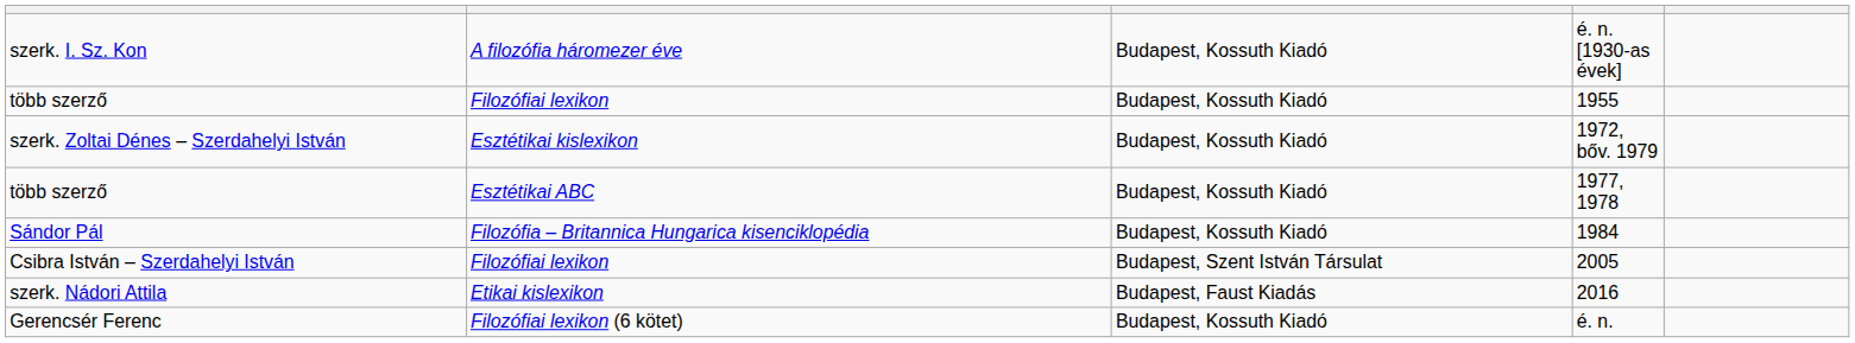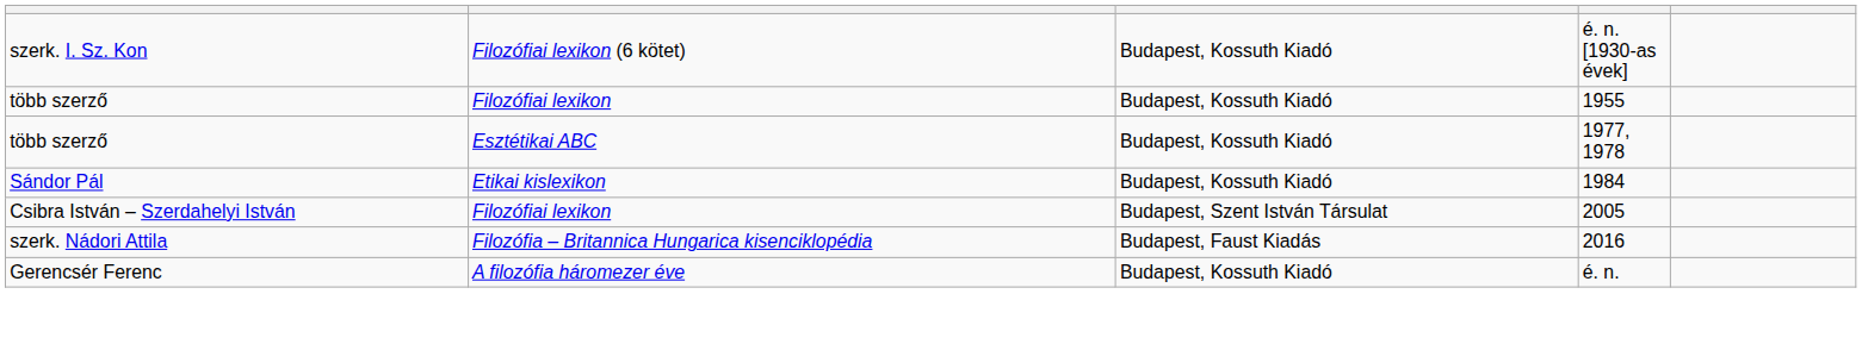 <table class="wikitable sortable">
 <tr>
 <th bgcolor="#DAA520" width="25%"></th>
 <th bgcolor="#DAA520" width="35%"></th>
 <th bgcolor="#DAA520" width="25%"></th>
 <th bgcolor="#DAA520" width="5%"></th>
 <th bgcolor="#DAA520" width="10%"></th>
 </tr>
 <tr>
 <td>szerk. <a href='#'>I. Sz. Kon</a></td>
-<td><em><a href='#'>A filozófia háromezer éve</a></em></td>
+<td><em><a href='#'>Filozófiai lexikon</a></em> (6 kötet)</td>
 <td>Budapest, Kossuth Kiadó</td>
 <td>é. n. [1930-as évek]</td>
 <td></td>
 </tr>
 <tr>
 <td>több szerző</td>
 <td><em><a href='#'>Filozófiai lexikon</a></em></td>
 <td>Budapest, Kossuth Kiadó</td>
 <td>1955</td>
 <td></td>
 </tr>
 <tr>
-<td>szerk. <a href='#'>Zoltai Dénes</a> – <a href='#'>Szerdahelyi István</a></td>
-<td><em><a href='#'>Esztétikai kislexikon</a></em></td>
-<td>Budapest, Kossuth Kiadó</td>
-<td>1972, bőv. 1979</td>
-<td></td>
-</tr>
-<tr>
 <td>több szerző</td>
 <td><em><a href='#'>Esztétikai ABC</a></em></td>
 <td>Budapest, Kossuth Kiadó</td>
 <td>1977, 1978</td>
 <td></td>
 </tr>
 <tr>
 <td><a href='#'>Sándor Pál</a></td>
-<td><em><a href='#'>Filozófia – Britannica Hungarica kisenciklopédia</a></em></td>
+<td><em><a href='#'>Etikai kislexikon</a></em></td>
 <td>Budapest, Kossuth Kiadó</td>
 <td>1984</td>
 <td></td>
 </tr>
 <tr>
 <td>Csibra István – <a href='#'>Szerdahelyi István</a></td>
 <td><em><a href='#'>Filozófiai lexikon</a></em></td>
 <td>Budapest, Szent István Társulat</td>
 <td>2005</td>
 <td></td>
 </tr>
 <tr>
 <td>szerk. <a href='#'>Nádori Attila</a></td>
-<td><em><a href='#'>Etikai kislexikon</a></em></td>
+<td><em><a href='#'>Filozófia – Britannica Hungarica kisenciklopédia</a></em></td>
 <td>Budapest, Faust Kiadás</td>
 <td>2016</td>
 <td></td>
 </tr>
 <tr>
 <td>Gerencsér Ferenc</td>
-<td><em><a href='#'>Filozófiai lexikon</a></em> (6 kötet)</td>
+<td><em><a href='#'>A filozófia háromezer éve</a></em></td>
 <td>Budapest, Kossuth Kiadó</td>
 <td>é. n.</td>
 <td></td>
 </tr>
 </table>
